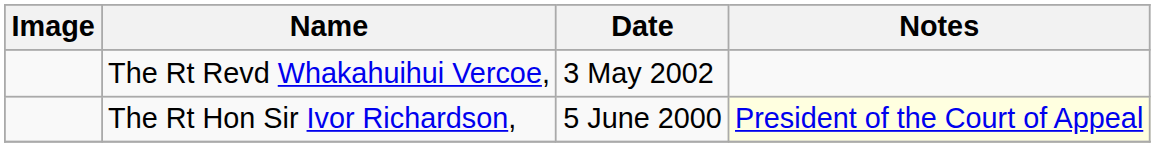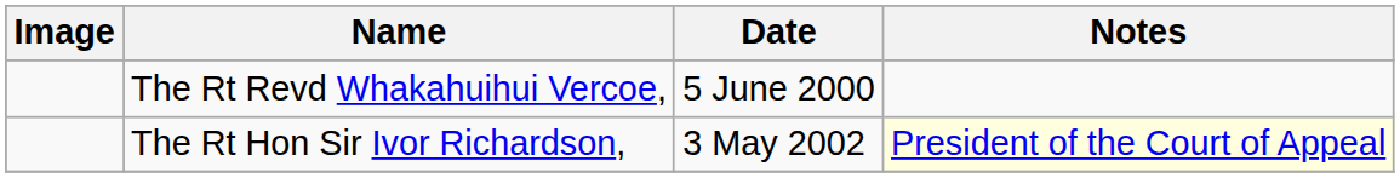 <table class="wikitable">
 <tr>
 <th>Image</th>
 <th>Name</th>
 <th>Date</th>
 <th>Notes</th>
 </tr>
 <tr>
 <td></td>
 <td>The Rt Revd <a href='#'>Whakahuihui Vercoe</a>, <br></td>
-<td>3 May 2002</td>
+<td>5 June 2000</td>
 <td></td>
 </tr>
 <tr>
 <td></td>
 <td>The Rt Hon Sir <a href='#'>Ivor Richardson</a>, <br></td>
-<td>5 June 2000</td>
+<td>3 May 2002</td>
 <td style="background: lightyellow;"><a href='#'>President of the Court of Appeal</a></td>
 </tr>
 <tr>
 </tr>
 </table>
